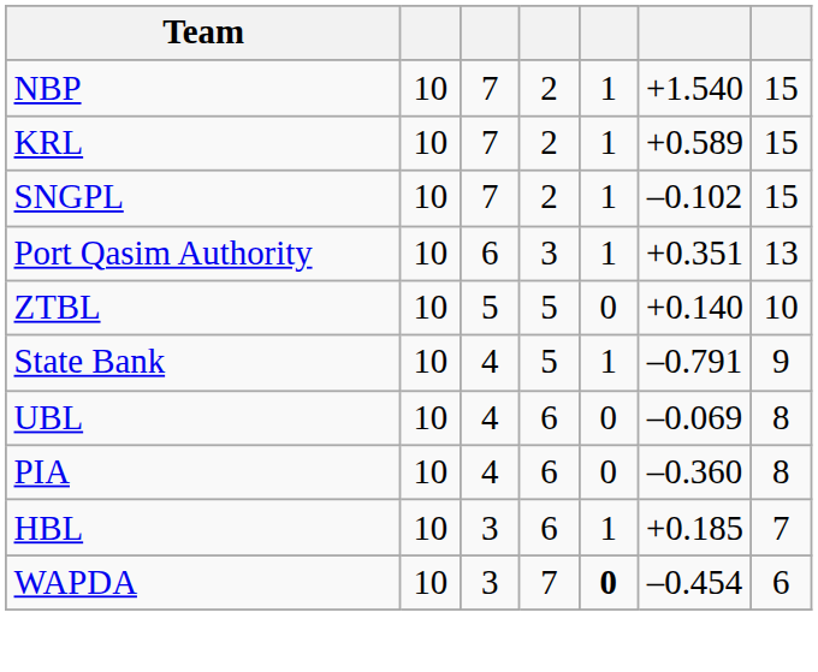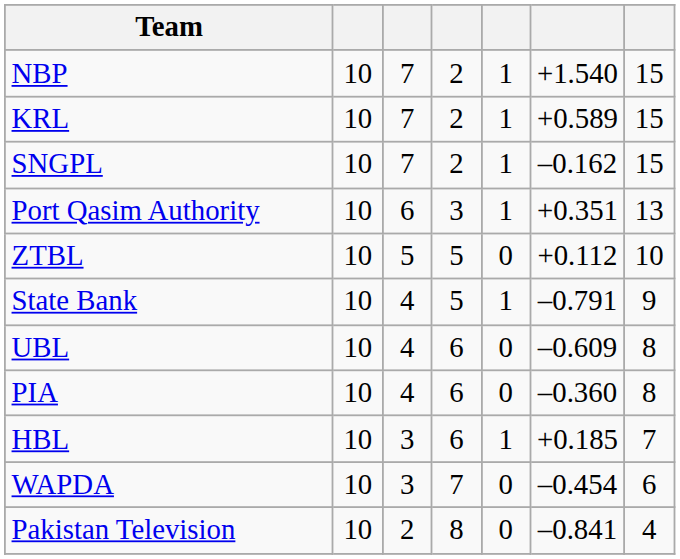 <table class="wikitable sortable" style="text-align:center">
 <tr>
 <th style="width:175px;">Team</th>
 <th style="width:20px;"></th>
 <th style="width:20px;"></th>
 <th style="width:20px;"></th>
 <th style="width:20px;"></th>
 <th style="width:45px;"></th>
 <th style="width:20px;"></th>
 </tr>
 <tr>
 <td style="text-align:left"><a href='#'>NBP</a></td>
 <td>10</td>
 <td>7</td>
 <td>2</td>
 <td>1</td>
 <td>+1.540</td>
 <td>15</td>
 </tr>
 <tr>
 <td style="text-align:left"><a href='#'>KRL</a></td>
 <td>10</td>
 <td>7</td>
 <td>2</td>
 <td>1</td>
 <td>+0.589</td>
 <td>15</td>
 </tr>
 <tr>
 <td style="text-align:left"><a href='#'>SNGPL</a></td>
 <td>10</td>
 <td>7</td>
 <td>2</td>
 <td>1</td>
-<td>–0.102</td>
+<td>–0.162</td>
 <td>15</td>
 </tr>
 <tr>
 <td style="text-align:left"><a href='#'>Port Qasim Authority</a></td>
 <td>10</td>
 <td>6</td>
 <td>3</td>
 <td>1</td>
 <td>+0.351</td>
 <td>13</td>
 </tr>
 <tr>
 <td style="text-align:left"><a href='#'>ZTBL</a></td>
 <td>10</td>
 <td>5</td>
 <td>5</td>
 <td>0</td>
-<td>+0.140</td>
+<td>+0.112</td>
 <td>10</td>
 </tr>
 <tr>
 <td style="text-align:left"><a href='#'>State Bank</a></td>
 <td>10</td>
 <td>4</td>
 <td>5</td>
 <td>1</td>
 <td>–0.791</td>
 <td>9</td>
 </tr>
 <tr>
 <td style="text-align:left"><a href='#'>UBL</a></td>
 <td>10</td>
 <td>4</td>
 <td>6</td>
 <td>0</td>
-<td>–0.069</td>
+<td>–0.609</td>
 <td>8</td>
 </tr>
 <tr>
 <td style="text-align:left"><a href='#'>PIA</a></td>
 <td>10</td>
 <td>4</td>
 <td>6</td>
 <td>0</td>
 <td>–0.360</td>
 <td>8</td>
 </tr>
 <tr>
 <td style="text-align:left"><a href='#'>HBL</a></td>
 <td>10</td>
 <td>3</td>
 <td>6</td>
 <td>1</td>
 <td>+0.185</td>
 <td>7</td>
 </tr>
 <tr>
 <td style="text-align:left"><a href='#'>WAPDA</a></td>
 <td>10</td>
 <td>3</td>
 <td>7</td>
-<td><strong>0</strong></td>
+<td>0</td>
 <td>–0.454</td>
 <td>6</td>
 </tr>
+<tr>
+<td style="text-align:left"><a href='#'>Pakistan Television</a></td>
+<td>10</td>
+<td>2</td>
+<td>8</td>
+<td>0</td>
+<td>–0.841</td>
+<td>4</td>
+</tr>
 </table>
